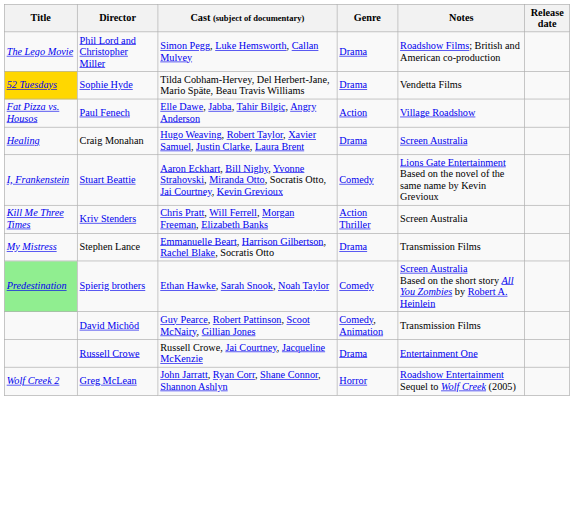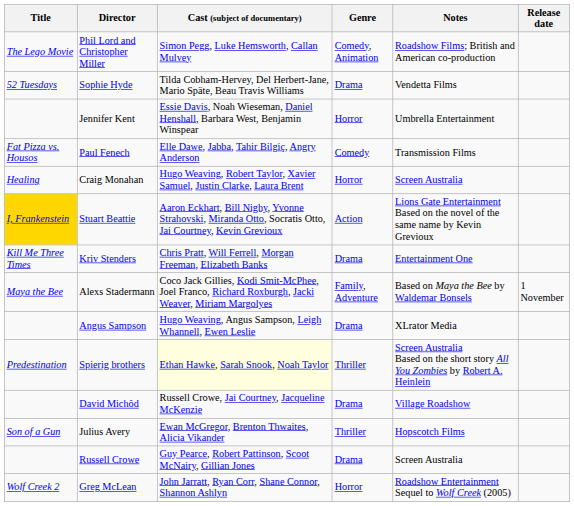 <table class="wikitable sortable" style="width:100%;">
 <tr>
 <th>Title</th>
 <th>Director</th>
 <th>Cast <small>(subject of documentary)</small></th>
 <th>Genre</th>
 <th>Notes</th>
 <th>Release date</th>
 </tr>
 <tr>
 <td><span></span><em><a href='#'>The Lego Movie</a></em></td>
 <td><a href='#'>Phil Lord and Christopher Miller</a></td>
 <td><a href='#'>Simon Pegg</a>, <a href='#'>Luke Hemsworth</a>, <a href='#'>Callan Mulvey</a></td>
-<td><a href='#'>Drama</a></td>
+<td><a href='#'>Comedy</a>, <a href='#'>Animation</a></td>
 <td><a href='#'>Roadshow Films</a>; British and American co-production</td>
 <td></td>
 </tr>
 <tr>
-<td style="background: gold;"><span></span><em><a href='#'>52 Tuesdays</a></em></td>
+<td><span></span><em><a href='#'>52 Tuesdays</a></em></td>
 <td><a href='#'>Sophie Hyde</a></td>
 <td>Tilda Cobham-Hervey, Del Herbert-Jane, Mario Späte, Beau Travis Williams</td>
 <td><a href='#'>Drama</a></td>
 <td>Vendetta Films</td>
 <td></td>
 </tr>
 <tr>
+<td><span></span><em></em></td>
+<td>Jennifer Kent</td>
+<td><a href='#'>Essie Davis</a>, Noah Wieseman, <a href='#'>Daniel Henshall</a>, Barbara West, Benjamin Winspear</td>
+<td><a href='#'>Horror</a></td>
+<td>Umbrella Entertainment</td>
+<td></td>
+</tr>
+<tr>
 <td><span></span><em><a href='#'>Fat Pizza vs. Housos</a></em></td>
 <td><a href='#'>Paul Fenech</a></td>
 <td><a href='#'>Elle Dawe</a>, <a href='#'>Jabba</a>, <a href='#'>Tahir Bilgiç</a>, <a href='#'>Angry Anderson</a></td>
-<td><a href='#'>Action</a></td>
-<td><a href='#'>Village Roadshow</a></td>
+<td><a href='#'>Comedy</a></td>
+<td>Transmission Films</td>
 <td></td>
 </tr>
 <tr>
 <td><span></span><em><a href='#'>Healing</a></em></td>
 <td>Craig Monahan</td>
 <td><a href='#'>Hugo Weaving</a>, <a href='#'>Robert Taylor</a>, <a href='#'>Xavier Samuel</a>, <a href='#'>Justin Clarke</a>, <a href='#'>Laura Brent</a></td>
-<td><a href='#'>Drama</a></td>
+<td><a href='#'>Horror</a></td>
 <td><a href='#'>Screen Australia</a></td>
 <td></td>
 </tr>
 <tr>
-<td><span></span><em><a href='#'>I, Frankenstein</a></em></td>
+<td style="background: gold;"><span></span><em><a href='#'>I, Frankenstein</a></em></td>
 <td><a href='#'>Stuart Beattie</a></td>
 <td><a href='#'>Aaron Eckhart</a>, <a href='#'>Bill Nighy</a>, <a href='#'>Yvonne Strahovski</a>, <a href='#'>Miranda Otto</a>, Socratis Otto, <a href='#'>Jai Courtney</a>, <a href='#'>Kevin Grevioux</a></td>
-<td><a href='#'>Comedy</a></td>
+<td><a href='#'>Action</a></td>
 <td><a href='#'>Lions Gate Entertainment</a><br>Based on the novel of the same name by Kevin Grevioux</td>
 <td></td>
 </tr>
 <tr>
 <td><span></span><em><a href='#'>Kill Me Three Times</a></em></td>
 <td><a href='#'>Kriv Stenders</a></td>
 <td><a href='#'>Chris Pratt</a>, <a href='#'>Will Ferrell</a>, <a href='#'>Morgan Freeman</a>, <a href='#'>Elizabeth Banks</a></td>
-<td><a href='#'>Action</a> <a href='#'>Thriller</a></td>
-<td>Screen Australia</td>
+<td><a href='#'>Drama</a></td>
+<td><a href='#'>Entertainment One</a></td>
 <td></td>
 </tr>
 <tr>
-<td><span></span><em><a href='#'>My Mistress</a></em></td>
-<td>Stephen Lance</td>
-<td><a href='#'>Emmanuelle Beart</a>, <a href='#'>Harrison Gilbertson</a>, <a href='#'>Rachel Blake</a>, Socratis Otto</td>
+<td><em><a href='#'>Maya the Bee</a></em></td>
+<td>Alexs Stadermann</td>
+<td>Coco Jack Gillies, <a href='#'>Kodi Smit-McPhee</a>, Joel Franco, <a href='#'>Richard Roxburgh</a>, <a href='#'>Jacki Weaver</a>, <a href='#'>Miriam Margolyes</a></td>
+<td><a href='#'>Family</a>, <a href='#'>Adventure</a></td>
+<td>Based on <em>Maya the Bee</em> by <a href='#'>Waldemar Bonsels</a></td>
+<td>1 November</td>
+</tr>
+<tr>
+<td><em></em></td>
+<td><a href='#'>Angus Sampson</a></td>
+<td><a href='#'>Hugo Weaving</a>, Angus Sampson, <a href='#'>Leigh Whannell</a>, <a href='#'>Ewen Leslie</a></td>
 <td><a href='#'>Drama</a></td>
-<td>Transmission Films</td>
+<td>XLrator Media</td>
 <td></td>
 </tr>
 <tr>
-<td style="background: lightgreen;"><span></span><em><a href='#'>Predestination</a></em></td>
+<td><span></span><em><a href='#'>Predestination</a></em></td>
 <td><a href='#'>Spierig brothers</a></td>
-<td><a href='#'>Ethan Hawke</a>, <a href='#'>Sarah Snook</a>, <a href='#'>Noah Taylor</a></td>
-<td><a href='#'>Comedy</a></td>
+<td style="background: lightyellow;"><a href='#'>Ethan Hawke</a>, <a href='#'>Sarah Snook</a>, <a href='#'>Noah Taylor</a></td>
+<td><a href='#'>Thriller</a></td>
 <td><a href='#'>Screen Australia</a><br>Based on the short story <em><a href='#'>All You Zombies</a></em> by <a href='#'>Robert A. Heinlein</a></td>
 <td></td>
 </tr>
 <tr>
 <td><span></span><em></em></td>
 <td><a href='#'>David Michôd</a></td>
-<td><a href='#'>Guy Pearce</a>, <a href='#'>Robert Pattinson</a>, <a href='#'>Scoot McNairy</a>, <a href='#'>Gillian Jones</a></td>
-<td><a href='#'>Comedy</a>, <a href='#'>Animation</a></td>
-<td>Transmission Films</td>
+<td>Russell Crowe, <a href='#'>Jai Courtney</a>, <a href='#'>Jacqueline McKenzie</a></td>
+<td><a href='#'>Drama</a></td>
+<td><a href='#'>Village Roadshow</a></td>
+<td></td>
+</tr>
+<tr>
+<td><span></span><em><a href='#'>Son of a Gun</a> </em></td>
+<td>Julius Avery</td>
+<td><a href='#'>Ewan McGregor</a>, <a href='#'>Brenton Thwaites</a>, <a href='#'>Alicia Vikander</a></td>
+<td><a href='#'>Thriller</a></td>
+<td><a href='#'>Hopscotch Films</a></td>
 <td></td>
 </tr>
 <tr>
 <td><span></span><em></em></td>
 <td><a href='#'>Russell Crowe</a></td>
-<td>Russell Crowe, <a href='#'>Jai Courtney</a>, <a href='#'>Jacqueline McKenzie</a></td>
+<td><a href='#'>Guy Pearce</a>, <a href='#'>Robert Pattinson</a>, <a href='#'>Scoot McNairy</a>, <a href='#'>Gillian Jones</a></td>
 <td><a href='#'>Drama</a></td>
-<td><a href='#'>Entertainment One</a></td>
+<td>Screen Australia</td>
 <td></td>
 </tr>
 <tr>
 <td><em><a href='#'>Wolf Creek 2</a></em></td>
 <td><a href='#'>Greg McLean</a></td>
 <td><a href='#'>John Jarratt</a>, <a href='#'>Ryan Corr</a>, <a href='#'>Shane Connor</a>, <a href='#'>Shannon Ashlyn</a></td>
 <td><a href='#'>Horror</a></td>
 <td><a href='#'>Roadshow Entertainment</a> <br> Sequel to <em><a href='#'>Wolf Creek</a></em> (2005)</td>
 <td></td>
 </tr>
 </table>
